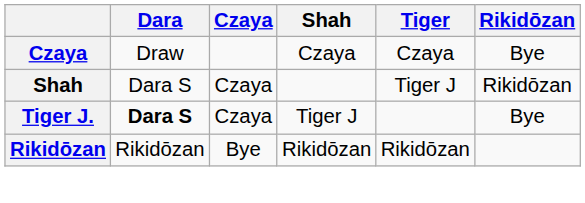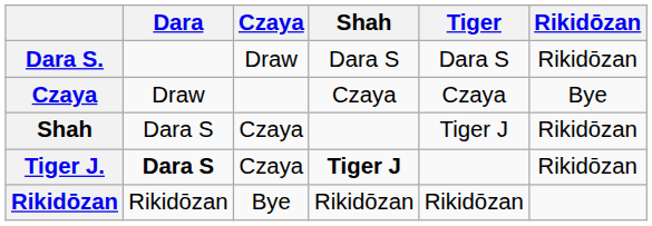 <table class="wikitable" style="margin: 1em auto 1em auto">
 <tr align="center">
 <th></th>
 <th><a href='#'>Dara</a></th>
 <th><a href='#'>Czaya</a></th>
 <th>Shah</th>
 <th><a href='#'>Tiger</a></th>
 <th><a href='#'>Rikidōzan</a></th>
+</tr>
+<tr align="center">
+<th><a href='#'>Dara S.</a></th>
+<td></td>
+<td>Draw</td>
+<td>Dara S</td>
+<td>Dara S</td>
+<td>Rikidōzan</td>
 </tr>
 <tr align="center">
 <th><a href='#'>Czaya</a></th>
 <td>Draw</td>
 <td></td>
 <td>Czaya</td>
 <td>Czaya</td>
 <td>Bye</td>
 </tr>
 <tr align="center">
 <th>Shah</th>
 <td>Dara S</td>
 <td>Czaya</td>
 <td></td>
 <td>Tiger J</td>
 <td>Rikidōzan</td>
 </tr>
 <tr align="center">
 <th><a href='#'>Tiger J.</a></th>
 <td><strong>Dara S</strong></td>
 <td>Czaya</td>
-<td>Tiger J</td>
+<td><strong>Tiger J</strong></td>
 <td></td>
-<td>Bye</td>
+<td>Rikidōzan</td>
 </tr>
 <tr align="center">
 <th><a href='#'>Rikidōzan</a></th>
 <td>Rikidōzan</td>
 <td>Bye</td>
 <td>Rikidōzan</td>
 <td>Rikidōzan</td>
 <td></td>
 </tr>
 </table>
